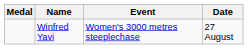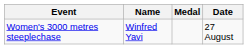 <table class="wikitable" style="font-size:90%" width=60%>
 <tr>
+<th>Event</th>
+<th>Name</th>
 <th>Medal</th>
-<th>Name</th>
-<th>Event</th>
 <th>Date</th>
 </tr>
 <tr>
+<td><a href='#'>Women's 3000 metres steeplechase</a></td>
+<td><a href='#'>Winfred Yavi</a></td>
 <td></td>
-<td><a href='#'>Winfred Yavi</a></td>
-<td><a href='#'>Women's 3000 metres steeplechase</a></td>
 <td>27 August</td>
 </tr>
 </table>
